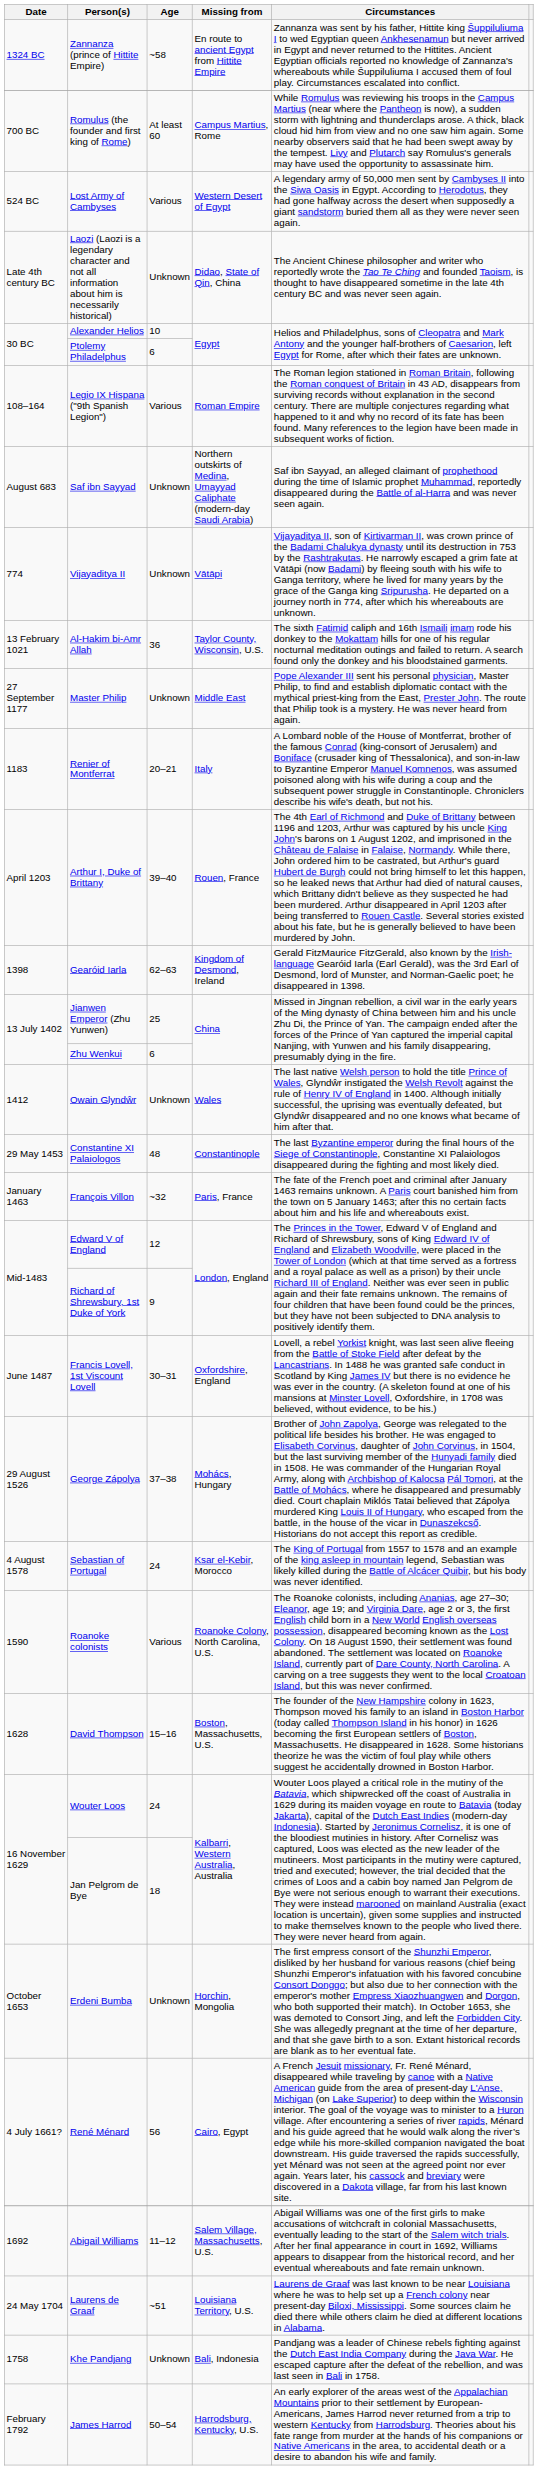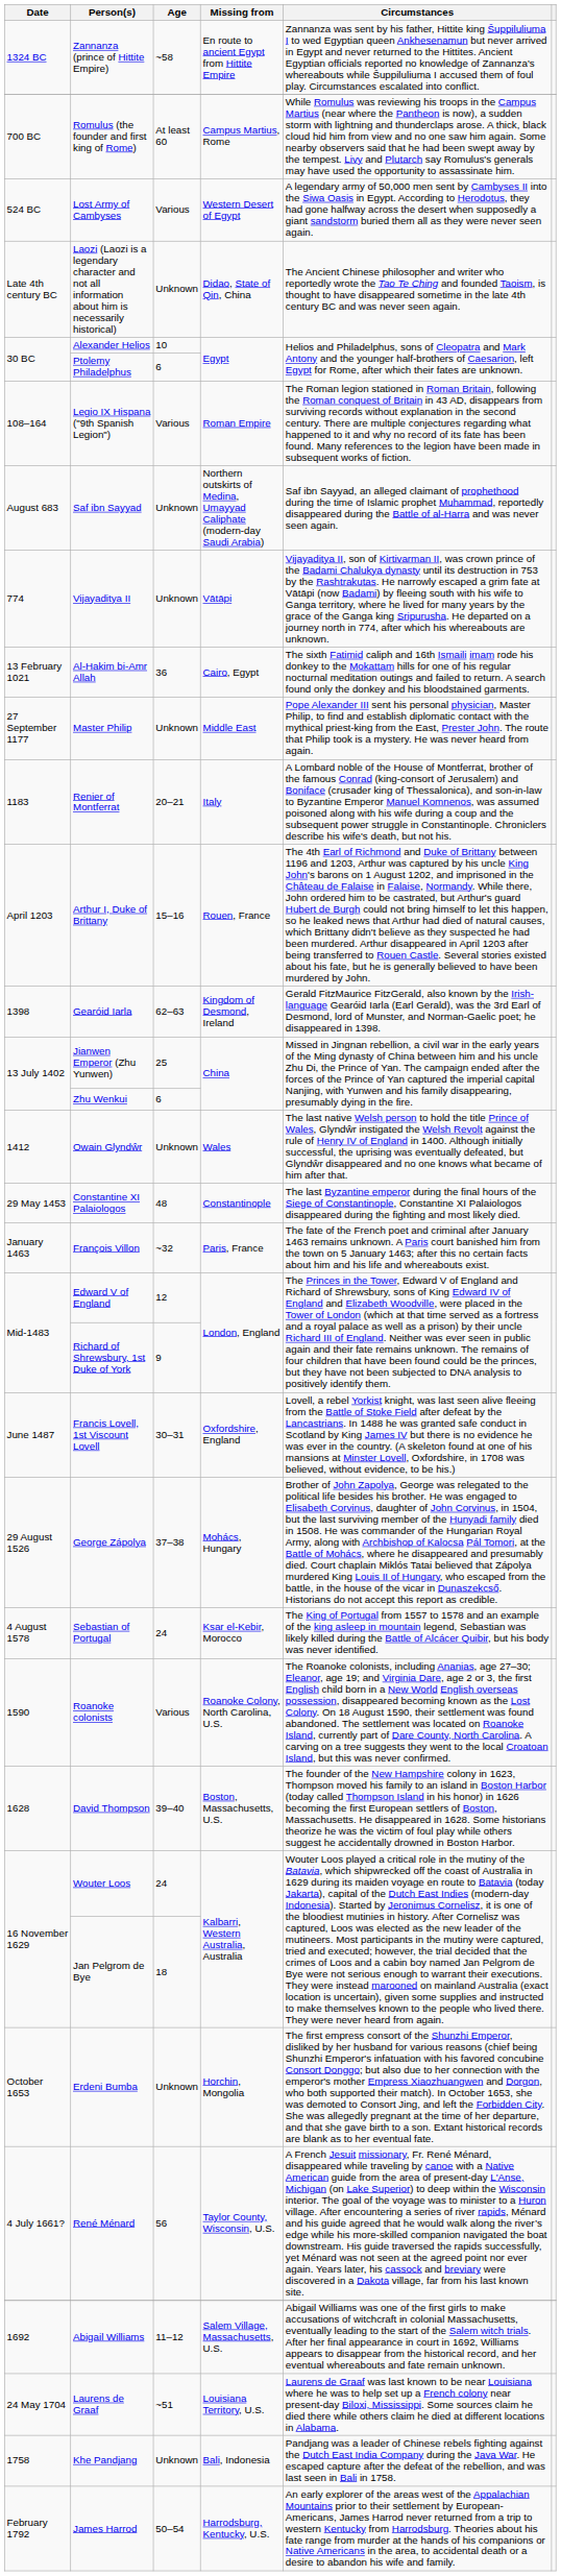 <table class="wikitable sortable zebra">
 <tr>
 <th data-sort-type="isoDate" width="12%">Date</th>
 <th data-sort-type="text" width="15%">Person(s)</th>
 <th data-sort-type="text" width="8%">Age</th>
 <th data-sort-type="text" width="15%">Missing from</th>
 <th class="unsortable">Circumstances</th>
 <th class="unsortable"></th>
 </tr>
 <tr>
 <td data-sort-value="-700-01-01"> <a href='#'>1324 BC</a></td>
 <td><a href='#'>Zannanza</a> (prince of <a href='#'>Hittite</a> Empire)</td>
 <td>~58</td>
 <td>En route to <a href='#'>ancient Egypt</a> from <a href='#'>Hittite Empire</a></td>
 <td>Zannanza was sent by his father, Hittite king <a href='#'>Šuppiluliuma I</a> to wed Egyptian queen <a href='#'>Ankhesenamun</a> but never arrived in Egypt and never returned to the Hittites. Ancient Egyptian officials reported no knowledge of Zannanza's whereabouts while Šuppiluliuma I accused them of foul play. Circumstances escalated into conflict.</td>
 <td style="text-align:center;"></td>
 </tr>
 <tr>
 </tr>
 <tr>
 <td data-sort-value="-700-01-01"> 700 BC</td>
 <td><a href='#'>Romulus</a> (the founder and first king of <a href='#'>Rome</a>)</td>
 <td>At least 60</td>
 <td><a href='#'>Campus Martius</a>, Rome</td>
 <td>While <a href='#'>Romulus</a> was reviewing his troops in the <a href='#'>Campus Martius</a> (near where the <a href='#'>Pantheon</a> is now), a sudden storm with lightning and thunderclaps arose. A thick, black cloud hid him from view and no one saw him again. Some nearby observers said that he had been swept away by the tempest. <a href='#'>Livy</a> and <a href='#'>Plutarch</a> say Romulus's generals may have used the opportunity to assassinate him.</td>
 <td style="text-align:center;"></td>
 </tr>
 <tr>
 <td data-sort-value="-524-01-01">524 BC</td>
 <td><a href='#'>Lost Army of Cambyses</a></td>
 <td>Various</td>
 <td><a href='#'>Western Desert of Egypt</a></td>
 <td>A legendary army of 50,000 men sent by <a href='#'>Cambyses II</a> into the <a href='#'>Siwa Oasis</a> in Egypt. According to <a href='#'>Herodotus</a>, they had gone halfway across the desert when supposedly a giant <a href='#'>sandstorm</a> buried them all as they were never seen again.</td>
 <td style="text-align:center;"></td>
 </tr>
 <tr>
 <td>Late 4th century BC</td>
 <td><a href='#'>Laozi</a> (Laozi is a legendary character and not all information about him is necessarily historical)</td>
 <td>Unknown</td>
 <td><a href='#'>Didao</a>, <a href='#'>State of Qin</a>, China</td>
 <td>The Ancient Chinese philosopher and writer who reportedly wrote the <em><a href='#'>Tao Te Ching</a></em> and founded <a href='#'>Taoism</a>, is thought to have disappeared sometime in the late 4th century BC and was never seen again.</td>
 <td style="text-align:center;"></td>
 </tr>
 <tr>
 <td rowspan="2" data-sort-value="-30-01-01">30 BC</td>
 <td><a href='#'>Alexander Helios</a></td>
 <td>10</td>
 <td rowspan="2"><a href='#'>Egypt</a></td>
 <td rowspan="2">Helios and Philadelphus, sons of <a href='#'>Cleopatra</a> and <a href='#'>Mark Antony</a> and the younger half-brothers of <a href='#'>Caesarion</a>, left <a href='#'>Egypt</a> for Rome, after which their fates are unknown.</td>
 <td style="text-align:center;" rowspan="2"></td>
 </tr>
 <tr>
 <td><a href='#'>Ptolemy Philadelphus</a></td>
 <td>6</td>
 </tr>
 <tr>
 <td data-sort-value="108-01-01">108–164</td>
 <td><a href='#'>Legio IX Hispana</a> ("9th Spanish Legion")</td>
 <td>Various</td>
 <td><a href='#'>Roman Empire</a></td>
 <td>The Roman legion stationed in <a href='#'>Roman Britain</a>, following the <a href='#'>Roman conquest of Britain</a> in 43 AD, disappears from surviving records without explanation in the second century. There are multiple conjectures regarding what happened to it and why no record of its fate has been found. Many references to the legion have been made in subsequent works of fiction.</td>
 <td style="text-align:center;"></td>
 </tr>
 <tr>
 <td data-sort-value="0683-08-26">August 683</td>
 <td><a href='#'>Saf ibn Sayyad</a></td>
 <td>Unknown</td>
 <td>Northern outskirts of <a href='#'>Medina</a>, <a href='#'>Umayyad Caliphate</a> (modern-day <a href='#'>Saudi Arabia</a>)</td>
 <td>Saf ibn Sayyad, an alleged claimant of <a href='#'>prophethood</a> during the time of Islamic prophet <a href='#'>Muhammad</a>, reportedly disappeared during the <a href='#'>Battle of al-Harra</a> and was never seen again.</td>
 <td style="text-align:center;"></td>
 </tr>
 <tr>
 <td data-sort-value="0774-01-01">774</td>
 <td><a href='#'>Vijayaditya II</a></td>
 <td>Unknown</td>
 <td><a href='#'>Vātāpi</a></td>
 <td><a href='#'>Vijayaditya II</a>, son of <a href='#'>Kirtivarman II</a>, was crown prince of the <a href='#'>Badami Chalukya dynasty</a> until its destruction in 753 by the <a href='#'>Rashtrakutas</a>. He narrowly escaped a grim fate at Vātāpi (now <a href='#'>Badami</a>) by fleeing south with his wife to Ganga territory, where he lived for many years by the grace of the Ganga king <a href='#'>Sripurusha</a>. He departed on a journey north in 774, after which his whereabouts are unknown.</td>
 <td style="text-align:center;"></td>
 </tr>
 <tr>
 <td data-sort-value="1021-01-01">13 February 1021</td>
 <td><a href='#'>Al-Hakim bi-Amr Allah</a></td>
 <td>36</td>
-<td><a href='#'>Taylor County, Wisconsin</a>, U.S.</td>
+<td><a href='#'>Cairo</a>, Egypt</td>
 <td>The sixth <a href='#'>Fatimid</a> caliph and 16th <a href='#'>Ismaili</a> <a href='#'>imam</a> rode his donkey to the <a href='#'>Mokattam</a> hills for one of his regular nocturnal meditation outings and failed to return. A search found only the donkey and his bloodstained garments.</td>
 <td style="text-align:center;"></td>
 </tr>
 <tr>
 <td data-sort-value="1177-09-27">27 September 1177</td>
 <td><a href='#'>Master Philip</a></td>
 <td>Unknown</td>
 <td><a href='#'>Middle East</a></td>
 <td><a href='#'>Pope Alexander III</a> sent his personal <a href='#'>physician</a>, Master Philip, to find and establish diplomatic contact with the mythical priest-king from the East, <a href='#'>Prester John</a>. The route that Philip took is a mystery. He was never heard from again.</td>
 <td style="text-align:center;"></td>
 </tr>
 <tr>
 <td data-sort-value="1183-01-01">1183</td>
 <td><a href='#'>Renier of Montferrat</a></td>
 <td>20–21</td>
 <td><a href='#'>Italy</a></td>
 <td>A Lombard noble of the House of Montferrat, brother of the famous <a href='#'>Conrad</a> (king-consort of Jerusalem) and <a href='#'>Boniface</a> (crusader king of Thessalonica), and son-in-law to Byzantine Emperor <a href='#'>Manuel Komnenos</a>, was assumed poisoned along with his wife during a coup and the subsequent power struggle in Constantinople. Chroniclers describe his wife's death, but not his.</td>
 <td style="text-align:center;"></td>
 </tr>
 <tr>
 <td data-sort-value="1203-04-01">April 1203</td>
 <td><a href='#'>Arthur I, Duke of Brittany</a></td>
-<td>39–40</td>
+<td>15–16</td>
 <td><a href='#'>Rouen</a>, France</td>
 <td>The 4th <a href='#'>Earl of Richmond</a> and <a href='#'>Duke of Brittany</a> between 1196 and 1203, Arthur was captured by his uncle <a href='#'>King John</a>'s barons on 1 August 1202, and imprisoned in the <a href='#'>Château de Falaise</a> in <a href='#'>Falaise</a>, <a href='#'>Normandy</a>. While there, John ordered him to be castrated, but Arthur's guard <a href='#'>Hubert de Burgh</a> could not bring himself to let this happen, so he leaked news that Arthur had died of natural causes, which Brittany didn't believe as they suspected he had been murdered. Arthur disappeared in April 1203 after being transferred to <a href='#'>Rouen Castle</a>. Several stories existed about his fate, but he is generally believed to have been murdered by John.</td>
 <td style="text-align:center;"></td>
 </tr>
 <tr>
 <td data-sort-value="1398-01-01">1398</td>
 <td><a href='#'>Gearóid Iarla</a></td>
 <td>62–63</td>
 <td><a href='#'>Kingdom of Desmond</a>, Ireland</td>
 <td>Gerald FitzMaurice FitzGerald, also known by the <a href='#'>Irish-language</a> Gearóid Iarla (Earl Gerald), was the 3rd Earl of Desmond, lord of Munster, and Norman-Gaelic poet; he disappeared in 1398.</td>
 <td style="text-align:center;"></td>
 </tr>
 <tr>
 <td rowspan="2" data-sort-value="1402-01-01">13 July 1402</td>
 <td><a href='#'>Jianwen Emperor</a> (Zhu Yunwen)</td>
 <td>25</td>
 <td rowspan="2"><a href='#'>China</a></td>
 <td rowspan="2">Missed in Jingnan rebellion, a civil war in the early years of the Ming dynasty of China between him and his uncle Zhu Di, the Prince of Yan. The campaign ended after the forces of the Prince of Yan captured the imperial capital Nanjing, with Yunwen and his family disappearing, presumably dying in the fire.</td>
 <td rowspan="2" style="text-align:center;"></td>
 </tr>
 <tr>
 <td><a href='#'>Zhu Wenkui</a></td>
 <td>6</td>
 </tr>
 <tr>
 <td data-sort-value="1412-01-01">1412</td>
 <td><a href='#'>Owain Glyndŵr</a></td>
 <td>Unknown</td>
 <td><a href='#'>Wales</a></td>
 <td>The last native <a href='#'>Welsh person</a> to hold the title <a href='#'>Prince of Wales</a>, Glyndŵr instigated the <a href='#'>Welsh Revolt</a> against the rule of <a href='#'>Henry IV of England</a> in 1400. Although initially successful, the uprising was eventually defeated, but Glyndŵr disappeared and no one knows what became of him after that.</td>
 <td style="text-align:center;"></td>
 </tr>
 <tr>
 <td data-sort-value="1453-01-01">29 May 1453</td>
 <td><a href='#'>Constantine XI Palaiologos</a></td>
 <td>48</td>
 <td><a href='#'>Constantinople</a></td>
 <td>The last <a href='#'>Byzantine emperor</a> during the final hours of the <a href='#'>Siege of Constantinople</a>, Constantine XI Palaiologos disappeared during the fighting and most likely died.</td>
 <td style="text-align:center;"></td>
 </tr>
 <tr>
 <td data-sort-value="1463-01-01">January 1463</td>
 <td><a href='#'>François Villon</a></td>
 <td>~32</td>
 <td><a href='#'>Paris</a>, France</td>
 <td>The fate of the French poet and criminal after January 1463 remains unknown. A <a href='#'>Paris</a> court banished him from the town on 5 January 1463; after this no certain facts about him and his life and whereabouts exist.</td>
 <td style="text-align:center;"></td>
 </tr>
 <tr>
 <td rowspan="2" data-sort-value="1483-01-01">Mid-1483</td>
 <td><a href='#'>Edward V of England</a></td>
 <td>12</td>
 <td rowspan="2"><a href='#'>London</a>, England</td>
 <td rowspan="2">The <a href='#'>Princes in the Tower</a>, Edward V of England and Richard of Shrewsbury, sons of King <a href='#'>Edward IV of England</a> and <a href='#'>Elizabeth Woodville</a>, were placed in the <a href='#'>Tower of London</a> (which at that time served as a fortress and a royal palace as well as a prison) by their uncle <a href='#'>Richard III of England</a>. Neither was ever seen in public again and their fate remains unknown. The remains of four children that have been found could be the princes, but they have not been subjected to DNA analysis to positively identify them.</td>
 <td style="text-align:center;" rowspan="2"></td>
 </tr>
 <tr>
 <td><a href='#'>Richard of Shrewsbury, 1st Duke of York</a></td>
 <td>9</td>
 </tr>
 <tr>
 <td data-sort-value="1487-01-01">June 1487</td>
 <td><a href='#'>Francis Lovell, 1st Viscount Lovell</a></td>
 <td>30–31</td>
 <td><a href='#'>Oxfordshire</a>, England</td>
 <td>Lovell, a rebel <a href='#'>Yorkist</a> knight, was last seen alive fleeing from the <a href='#'>Battle of Stoke Field</a> after defeat by the <a href='#'>Lancastrians</a>. In 1488 he was granted safe conduct in Scotland by King <a href='#'>James IV</a> but there is no evidence he was ever in the country. (A skeleton found at one of his mansions at <a href='#'>Minster Lovell</a>, Oxfordshire, in 1708 was believed, without evidence, to be his.)</td>
 <td style="text-align:center;"></td>
 </tr>
 <tr>
 <td data-sort-value="1526-08-29">29 August 1526</td>
 <td><a href='#'>George Zápolya</a></td>
 <td>37–38</td>
 <td><a href='#'>Mohács</a>, Hungary</td>
 <td>Brother of <a href='#'>John Zapolya</a>, George was relegated to the political life besides his brother. He was engaged to <a href='#'>Elisabeth Corvinus</a>, daughter of <a href='#'>John Corvinus</a>, in 1504, but the last surviving member of the <a href='#'>Hunyadi family</a> died in 1508. He was commander of the Hungarian Royal Army, along with <a href='#'>Archbishop of Kalocsa</a> <a href='#'>Pál Tomori</a>, at the <a href='#'>Battle of Mohács</a>, where he disappeared and presumably died. Court chaplain Miklós Tatai believed that Zápolya murdered King <a href='#'>Louis II of Hungary</a>, who escaped from the battle, in the house of the vicar in <a href='#'>Dunaszekcső</a>. Historians do not accept this report as credible.</td>
 <td style="text-align:center;"></td>
 </tr>
 <tr>
 <td>4 August 1578</td>
 <td><a href='#'>Sebastian of Portugal</a></td>
 <td>24</td>
 <td><a href='#'>Ksar el-Kebir</a>, Morocco</td>
 <td>The <a href='#'>King of Portugal</a> from 1557 to 1578 and an example of the <a href='#'>king asleep in mountain</a> legend, Sebastian was likely killed during the <a href='#'>Battle of Alcácer Quibir</a>, but his body was never identified.</td>
 <td style="text-align:center;"></td>
 </tr>
 <tr>
 <td data-sort-value="1590-01-01"> 1590</td>
 <td><a href='#'>Roanoke colonists</a></td>
 <td>Various</td>
 <td><a href='#'>Roanoke Colony</a>, North Carolina, U.S.</td>
 <td>The Roanoke colonists, including <a href='#'>Ananias</a>, age 27–30; <a href='#'>Eleanor</a>, age 19; and <a href='#'>Virginia Dare</a>, age 2 or 3, the first <a href='#'>English</a> child born in a <a href='#'>New World</a> <a href='#'>English overseas possession</a>, disappeared becoming known as the <a href='#'>Lost Colony</a>. On 18 August 1590, their settlement was found abandoned. The settlement was located on <a href='#'>Roanoke Island</a>, currently part of <a href='#'>Dare County, North Carolina</a>. A carving on a tree suggests they went to the local <a href='#'>Croatoan Island</a>, but this was never confirmed.</td>
 <td style="text-align:center;"></td>
 </tr>
 <tr>
 <td data-sort-value="1628-01-01">1628</td>
 <td><a href='#'>David Thompson</a></td>
-<td>15–16</td>
+<td>39–40</td>
 <td><a href='#'>Boston</a>, Massachusetts, U.S.</td>
 <td>The founder of the <a href='#'>New Hampshire</a> colony in 1623, Thompson moved his family to an island in <a href='#'>Boston Harbor</a> (today called <a href='#'>Thompson Island</a> in his honor) in 1626 becoming the first European settlers of <a href='#'>Boston</a>, Massachusetts. He disappeared in 1628. Some historians theorize he was the victim of foul play while others suggest he accidentally drowned in Boston Harbor.</td>
 <td style="text-align:center;"></td>
 </tr>
 <tr>
 <td rowspan="2" data-sort-value="1629-11-16">16 November 1629</td>
 <td><a href='#'>Wouter Loos</a></td>
 <td>24</td>
 <td rowspan="2"><a href='#'>Kalbarri</a>, <a href='#'>Western Australia</a>, Australia</td>
 <td rowspan="2">Wouter Loos played a critical role in the mutiny of the <a href='#'><em>Batavia</em></a>, which shipwrecked off the coast of Australia in 1629 during its maiden voyage en route to <a href='#'>Batavia</a> (today <a href='#'>Jakarta</a>), capital of the <a href='#'>Dutch East Indies</a> (modern-day <a href='#'>Indonesia</a>). Started by <a href='#'>Jeronimus Cornelisz</a>, it is one of the bloodiest mutinies in history. After Cornelisz was captured, Loos was elected as the new leader of the mutineers. Most participants in the mutiny were captured, tried and executed; however, the trial decided that the crimes of Loos and a cabin boy named Jan Pelgrom de Bye were not serious enough to warrant their executions. They were instead <a href='#'>marooned</a> on mainland Australia (exact location is uncertain), given some supplies and instructed to make themselves known to the people who lived there. They were never heard from again.</td>
 <td rowspan="2" style="text-align:center;"><br></td>
 </tr>
 <tr>
 <td>Jan Pelgrom de Bye</td>
 <td>18</td>
 </tr>
 <tr>
 <td data-sort-value="1653-01-01">October 1653</td>
 <td><a href='#'>Erdeni Bumba</a></td>
 <td>Unknown</td>
 <td><a href='#'>Horchin</a>, Mongolia</td>
 <td>The first empress consort of the <a href='#'>Shunzhi Emperor</a>, disliked by her husband for various reasons (chief being Shunzhi Emperor's infatuation with his favored concubine <a href='#'>Consort Donggo</a>; but also due to her connection with the emperor's mother <a href='#'>Empress Xiaozhuangwen</a> and <a href='#'>Dorgon</a>, who both supported their match). In October 1653, she was demoted to Consort Jing, and left the <a href='#'>Forbidden City</a>. She was allegedly pregnant at the time of her departure, and that she gave birth to a son. Extant historical records are blank as to her eventual fate.</td>
 <td></td>
 </tr>
 <tr>
 <td data-sort-value="1661-01-01">4 July 1661?</td>
 <td><a href='#'>René Ménard</a></td>
 <td>56</td>
-<td><a href='#'>Cairo</a>, Egypt</td>
+<td><a href='#'>Taylor County, Wisconsin</a>, U.S.</td>
 <td>A French <a href='#'>Jesuit</a> <a href='#'>missionary</a>, Fr. René Ménard, disappeared while traveling by <a href='#'>canoe</a> with a <a href='#'>Native American</a> guide from the area of present-day <a href='#'>L'Anse, Michigan</a> (on <a href='#'>Lake Superior</a>) to deep within the <a href='#'>Wisconsin</a> interior. The goal of the voyage was to minister to a <a href='#'>Huron</a> village. After encountering a series of river <a href='#'>rapids</a>, Ménard and his guide agreed that he would walk along the river’s edge while his more-skilled companion navigated the boat downstream. His guide traversed the rapids successfully, yet Ménard was not seen at the agreed point nor ever again. Years later, his <a href='#'>cassock</a> and <a href='#'>breviary</a> were discovered in a <a href='#'>Dakota</a> village, far from his last known site.</td>
 <td style="text-align:center;"></td>
 </tr>
 <tr>
 </tr>
 <tr>
 <td data-sort-value="1692-01-01"> 1692</td>
 <td><a href='#'>Abigail Williams</a></td>
 <td>11–12</td>
 <td><a href='#'>Salem Village, Massachusetts</a>, U.S.</td>
 <td>Abigail Williams was one of the first girls to make accusations of witchcraft in colonial Massachusetts, eventually leading to the start of the <a href='#'>Salem witch trials</a>. After her final appearance in court in 1692, Williams appears to disappear from the historical record, and her eventual whereabouts and fate remain unknown.</td>
 <td style="text-align:center;"></td>
 </tr>
 <tr>
 <td data-sort-value="1704-01-01">24 May 1704</td>
 <td><a href='#'>Laurens de Graaf</a></td>
 <td>~51</td>
 <td><a href='#'>Louisiana Territory</a>, U.S.</td>
 <td><a href='#'>Laurens de Graaf</a> was last known to be near <a href='#'>Louisiana</a> where he was to help set up a <a href='#'>French colony</a> near present-day <a href='#'>Biloxi, Mississippi</a>. Some sources claim he died there while others claim he died at different locations in <a href='#'>Alabama</a>.</td>
 <td style="text-align:center;"></td>
 </tr>
 <tr>
 <td data-sort-value="1758-01-01">1758</td>
 <td><a href='#'>Khe Pandjang</a></td>
 <td>Unknown</td>
 <td><a href='#'>Bali</a>, Indonesia</td>
 <td>Pandjang was a leader of Chinese rebels fighting against the <a href='#'>Dutch East India Company</a> during the <a href='#'>Java War</a>. He escaped capture after the defeat of the rebellion, and was last seen in <a href='#'>Bali</a> in 1758.</td>
 <td style="text-align:center;"></td>
 </tr>
 <tr>
 <td data-sort-value="1792-01-01">February 1792</td>
 <td><a href='#'>James Harrod</a></td>
 <td>50–54</td>
 <td><a href='#'>Harrodsburg, Kentucky</a>, U.S.</td>
 <td>An early explorer of the areas west of the <a href='#'>Appalachian Mountains</a> prior to their settlement by European-Americans, James Harrod never returned from a trip to western <a href='#'>Kentucky</a> from <a href='#'>Harrodsburg</a>. Theories about his fate range from murder at the hands of his companions or <a href='#'>Native Americans</a> in the area, to accidental death or a desire to abandon his wife and family.</td>
 <td style="text-align:center;"></td>
 </tr>
 </table>
